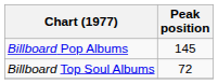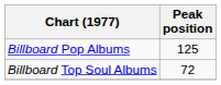 <table class="wikitable">
 <tr>
 <th>Chart (1977)</th>
 <th>Peak<br>position</th>
 </tr>
 <tr>
 <td><a href='#'><em>Billboard</em> Pop Albums</a></td>
-<td align=center>145</td>
+<td align=center>125</td>
 </tr>
 <tr>
 <td><em>Billboard</em> <a href='#'>Top Soul Albums</a></td>
 <td align=center>72</td>
 </tr>
 <tr>
 </tr>
 </table>
